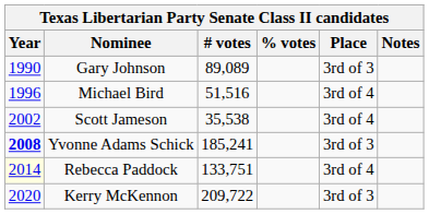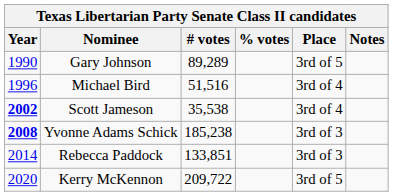 <table class=wikitable style="text-align:center;">
 <tr style="background:lightgrey;">
 <th colspan="9">Texas Libertarian Party Senate Class II candidates</th>
 </tr>
 <tr style="background:lightgrey;">
 <th>Year</th>
 <th>Nominee</th>
 <th># votes</th>
 <th>% votes</th>
 <th>Place</th>
 <th>Notes</th>
 </tr>
 <tr>
 <td><a href='#'>1990</a></td>
 <td>Gary Johnson</td>
-<td>89,089</td>
+<td>89,289</td>
 <td></td>
-<td>3rd of 3</td>
+<td>3rd of 5</td>
 <td></td>
 </tr>
 <tr>
 <td><a href='#'>1996</a></td>
 <td>Michael Bird</td>
 <td>51,516</td>
 <td></td>
 <td>3rd of 4</td>
 <td></td>
 </tr>
 <tr>
-<td><a href='#'>2002</a></td>
+<td><strong><a href='#'>2002</a></strong></td>
 <td>Scott Jameson</td>
 <td>35,538</td>
 <td></td>
 <td>3rd of 4</td>
 <td></td>
 </tr>
 <tr>
 <td><strong><a href='#'>2008</a></strong></td>
 <td>Yvonne Adams Schick</td>
-<td>185,241</td>
+<td>185,238</td>
 <td></td>
 <td>3rd of 3</td>
 <td> </td>
 </tr>
 <tr>
-<td style="background: lightyellow;"><a href='#'>2014</a></td>
+<td><a href='#'>2014</a></td>
 <td>Rebecca Paddock</td>
-<td>133,751</td>
+<td>133,851</td>
 <td></td>
-<td>3rd of 4</td>
+<td>3rd of 3</td>
 <td></td>
 </tr>
 <tr>
 <td><a href='#'>2020</a></td>
 <td>Kerry McKennon</td>
 <td>209,722</td>
 <td></td>
-<td>3rd of 3</td>
+<td>3rd of 5</td>
 <td></td>
 </tr>
 </table>
